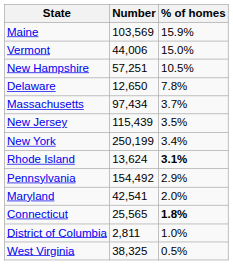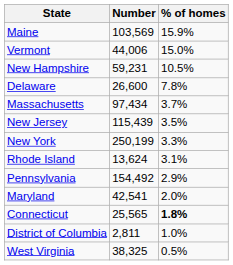 <table class="wikitable sortable floatright">
 <tr>
 <th>State</th>
 <th>Number</th>
 <th>% of homes</th>
 </tr>
 <tr>
 <td><a href='#'>Maine</a></td>
 <td>103,569</td>
 <td>15.9%</td>
 </tr>
 <tr>
 <td><a href='#'>Vermont</a></td>
 <td>44,006</td>
 <td>15.0%</td>
 </tr>
 <tr>
 <td><a href='#'>New Hampshire</a></td>
-<td>57,251</td>
+<td>59,231</td>
 <td>10.5%</td>
 </tr>
 <tr>
 <td><a href='#'>Delaware</a></td>
-<td>12,650</td>
+<td>26,600</td>
 <td>7.8%</td>
 </tr>
 <tr>
 <td><a href='#'>Massachusetts</a></td>
 <td>97,434</td>
 <td>3.7%</td>
 </tr>
 <tr>
 <td><a href='#'>New Jersey</a></td>
 <td>115,439</td>
 <td>3.5%</td>
 </tr>
 <tr>
 <td><a href='#'>New York</a></td>
 <td>250,199</td>
-<td>3.4%</td>
+<td>3.3%</td>
 </tr>
 <tr>
 <td><a href='#'>Rhode Island</a></td>
 <td>13,624</td>
-<td><strong>3.1%</strong></td>
+<td>3.1%</td>
 </tr>
 <tr>
 <td><a href='#'>Pennsylvania</a></td>
 <td>154,492</td>
 <td>2.9%</td>
 </tr>
 <tr>
 <td><a href='#'>Maryland</a></td>
 <td>42,541</td>
 <td>2.0%</td>
 </tr>
 <tr>
 <td><a href='#'>Connecticut</a></td>
 <td>25,565</td>
 <td><strong>1.8%</strong></td>
 </tr>
 <tr>
 <td><a href='#'>District of Columbia</a></td>
 <td>2,811</td>
 <td>1.0%</td>
 </tr>
 <tr>
 <td><a href='#'>West Virginia</a></td>
 <td>38,325</td>
 <td>0.5%</td>
 </tr>
 </table>
